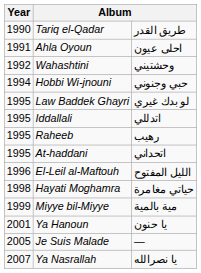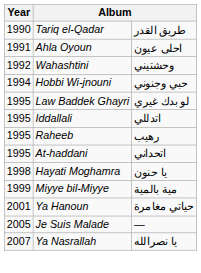 <table class="wikitable">
 <tr>
 <th>Year</th>
 <th colspan="2">Album</th>
 </tr>
 <tr>
 <td>1990</td>
 <td><em>Tariq el-Qadar</em></td>
 <td>طريق القدر</td>
 </tr>
 <tr>
 <td>1991</td>
 <td><em>Ahla Oyoun</em></td>
 <td>احلى عيون</td>
 </tr>
 <tr>
 <td>1992</td>
 <td><em>Wahashtini</em></td>
 <td>وحشتيني</td>
 </tr>
 <tr>
 <td>1994</td>
 <td><em>Hobbi Wi-jnouni</em></td>
 <td>حبي وجنوني</td>
 </tr>
 <tr>
 <td>1995</td>
 <td><em>Law Baddek Ghayri</em></td>
 <td>لو بدك غيري</td>
 </tr>
 <tr>
 <td>1995</td>
 <td><em>Iddallali</em></td>
 <td>اتدللي</td>
 </tr>
 <tr>
 <td>1995</td>
 <td><em>Raheeb</em></td>
 <td>رهيب</td>
 </tr>
 <tr>
 <td>1995</td>
 <td><em>At-haddani</em></td>
 <td>اتحداني</td>
 </tr>
 <tr>
-<td>1996</td>
-<td><em>El-Leil al-Maftouh</em></td>
-<td>الليل المفتوح</td>
-</tr>
-<tr>
 <td>1998</td>
 <td><em>Hayati Moghamra</em></td>
-<td>حياتي مغامرة</td>
+<td>يا حنون</td>
 </tr>
 <tr>
 <td>1999</td>
 <td><em>Miyye bil-Miyye</em></td>
 <td>مية بالمية</td>
 </tr>
 <tr>
 <td>2001</td>
 <td><em>Ya Hanoun</em></td>
-<td>يا حنون</td>
+<td>حياتي مغامرة</td>
 </tr>
 <tr>
 <td>2005</td>
 <td><em>Je Suis Malade</em></td>
 <td>—</td>
 </tr>
 <tr>
 <td>2007</td>
 <td><em>Ya Nasrallah</em></td>
 <td>یا نصرالله</td>
 </tr>
 </table>
